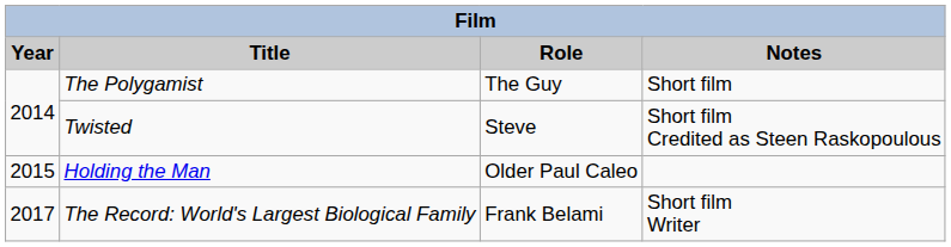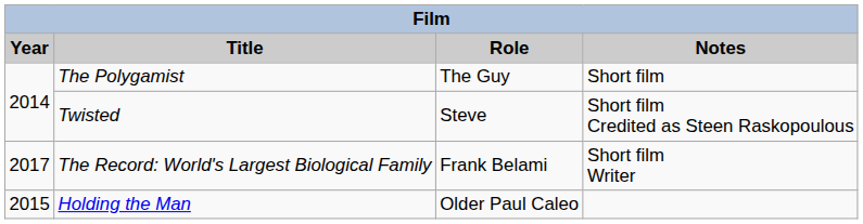 <table class="wikitable">
 <tr>
 <th colspan=4 style="background:#B0C4DE;">Film</th>
 </tr>
 <tr>
 <th style="background: #CCCCCC;">Year</th>
 <th style="background: #CCCCCC;">Title</th>
 <th style="background: #CCCCCC;">Role</th>
 <th style="background: #CCCCCC;">Notes</th>
 </tr>
 <tr>
 <td rowspan=2>2014</td>
 <td><em>The Polygamist</em></td>
 <td>The Guy</td>
 <td>Short film</td>
 </tr>
 <tr>
 <td><em>Twisted</em></td>
 <td>Steve</td>
 <td>Short film<br> Credited as Steen Raskopoulous</td>
 </tr>
 <tr>
+<td>2017</td>
+<td><em>The Record: World's Largest Biological Family</em></td>
+<td>Frank Belami</td>
+<td>Short film<br> Writer</td>
+</tr>
+<tr>
 <td>2015</td>
 <td><em><a href='#'>Holding the Man</a></em></td>
 <td>Older Paul Caleo</td>
 <td></td>
 </tr>
-<tr>
-<td>2017</td>
-<td><em>The Record: World's Largest Biological Family</em></td>
-<td>Frank Belami</td>
-<td>Short film<br> Writer</td>
-</tr>
 </table>
